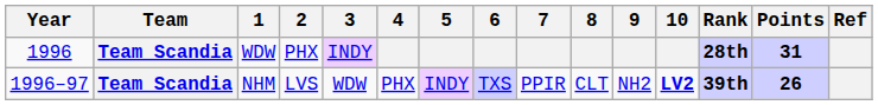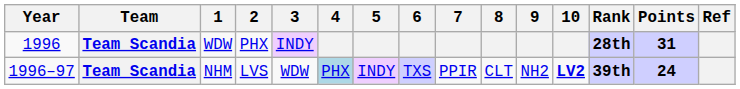 <table class="wikitable" style="text-align:center; font-size:90%">
 <tr>
 <th>Year</th>
 <th>Team</th>
 <th>1</th>
 <th>2</th>
 <th>3</th>
 <th>4</th>
 <th>5</th>
 <th>6</th>
 <th>7</th>
 <th>8</th>
 <th>9</th>
 <th>10</th>
 <th>Rank</th>
 <th>Points</th>
 <th>Ref</th>
 </tr>
 <tr>
 <td><a href='#'>1996</a></td>
 <th><a href='#'>Team Scandia</a></th>
 <td><a href='#'>WDW</a></td>
 <td><a href='#'>PHX</a></td>
 <td style="background:#EFCFFF;"><a href='#'>INDY</a><br></td>
 <th></th>
 <th></th>
 <th></th>
 <th></th>
 <th></th>
 <th></th>
 <th></th>
 <td style="background:#CFCFFF;"><strong>28th</strong></td>
 <td style="background:#CFCFFF;"><strong>31</strong></td>
 <th></th>
 </tr>
 <tr>
 <td><a href='#'>1996–97</a></td>
 <th><a href='#'>Team Scandia</a></th>
 <td><a href='#'>NHM</a></td>
 <td><a href='#'>LVS</a></td>
 <td><a href='#'>WDW</a></td>
-<td><a href='#'>PHX</a></td>
+<td style="background: lightblue;"><a href='#'>PHX</a></td>
 <td style="background:#EFCFFF;"><a href='#'>INDY</a><br></td>
 <td style="background:#CFCFFF;"><a href='#'>TXS</a><br></td>
 <td><a href='#'>PPIR</a></td>
 <td><a href='#'>CLT</a></td>
 <td><a href='#'>NH2</a></td>
 <td><strong><a href='#'>LV2</a></strong></td>
 <td style="background:#CFCFFF;"><strong>39th</strong></td>
-<td style="background:#CFCFFF;"><strong>26</strong></td>
+<td style="background:#CFCFFF;"><strong>24</strong></td>
 <th></th>
 </tr>
 </table>
